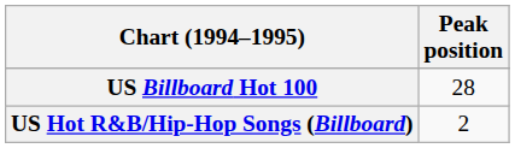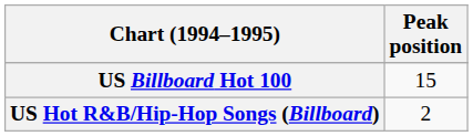 <table class="wikitable sortable plainrowheaders" style="text-align:center">
 <tr>
 <th scope="col">Chart (1994–1995)</th>
 <th scope="col">Peak<br>position</th>
 </tr>
 <tr>
 </tr>
 <tr>
 <th scope="row">US <a href='#'><em>Billboard</em> Hot 100</a></th>
-<td>28</td>
+<td>15</td>
 </tr>
 <tr>
 <th scope="row">US <a href='#'>Hot R&B/Hip-Hop Songs</a> (<em><a href='#'>Billboard</a></em>)</th>
 <td>2</td>
 </tr>
 </table>
